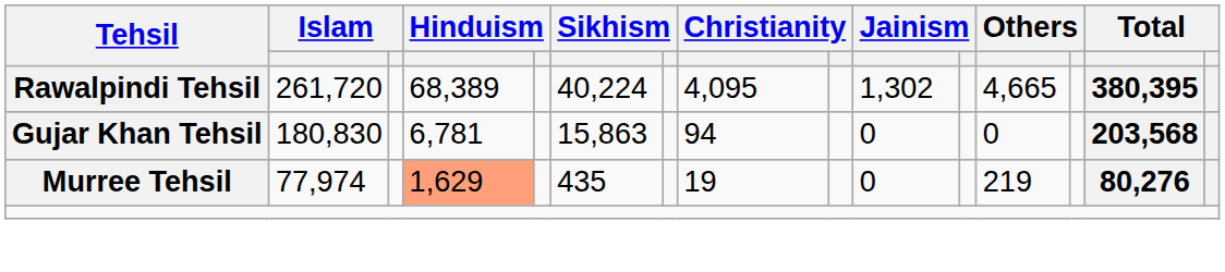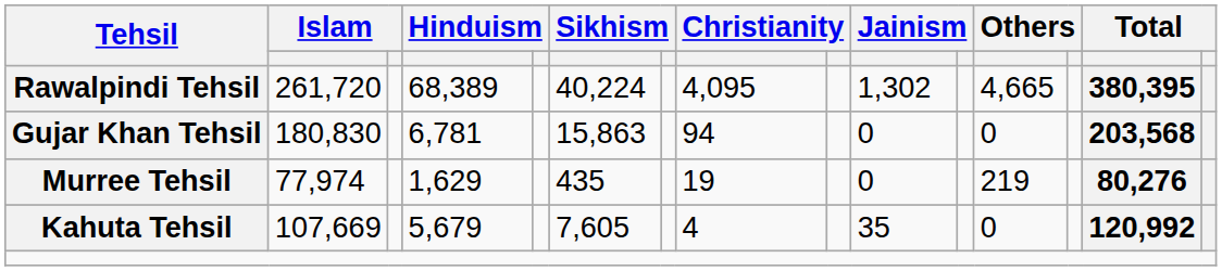 <table class="wikitable sortable">
 <tr>
 <th rowspan="2"><a href='#'>Tehsil</a></th>
 <th colspan="2"><a href='#'>Islam</a> </th>
 <th colspan="2"><a href='#'>Hinduism</a> </th>
 <th colspan="2"><a href='#'>Sikhism</a> </th>
 <th colspan="2"><a href='#'>Christianity</a> </th>
 <th colspan="2"><a href='#'>Jainism</a> </th>
 <th colspan="2">Others</th>
 <th colspan="2">Total</th>
 </tr>
 <tr>
 <th><a href='#'></a></th>
 <th></th>
 <th></th>
 <th></th>
 <th></th>
 <th></th>
 <th></th>
 <th></th>
 <th></th>
 <th></th>
 <th></th>
 <th></th>
 <th></th>
 <th></th>
 </tr>
 <tr>
 <th>Rawalpindi Tehsil</th>
 <td>261,720</td>
 <td></td>
 <td>68,389</td>
 <td></td>
 <td>40,224</td>
 <td></td>
 <td>4,095</td>
 <td></td>
 <td>1,302</td>
 <td></td>
 <td>4,665</td>
 <td></td>
 <th>380,395</th>
 <th></th>
 </tr>
 <tr>
 <th>Gujar Khan Tehsil</th>
 <td>180,830</td>
 <td></td>
 <td>6,781</td>
 <td></td>
 <td>15,863</td>
 <td></td>
 <td>94</td>
 <td></td>
 <td>0</td>
 <td></td>
 <td>0</td>
 <td></td>
 <th>203,568</th>
 <th></th>
 </tr>
 <tr>
 <th>Murree Tehsil</th>
 <td>77,974</td>
 <td></td>
-<td style="background: lightsalmon;">1,629</td>
+<td>1,629</td>
 <td></td>
 <td>435</td>
 <td></td>
 <td>19</td>
 <td></td>
 <td>0</td>
 <td></td>
 <td>219</td>
 <td></td>
 <th>80,276</th>
 <th></th>
 </tr>
+<tr>
+<th>Kahuta Tehsil</th>
+<td>107,669</td>
+<td></td>
+<td>5,679</td>
+<td></td>
+<td>7,605</td>
+<td></td>
+<td>4</td>
+<td></td>
+<td>35</td>
+<td></td>
+<td>0</td>
+<td></td>
+<th>120,992</th>
+<th></th>
+</tr>
 <tr class="sortbottom">
 <td colspan="15"></td>
 </tr>
 </table>
